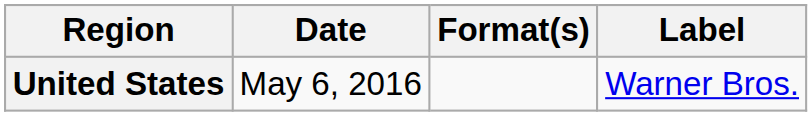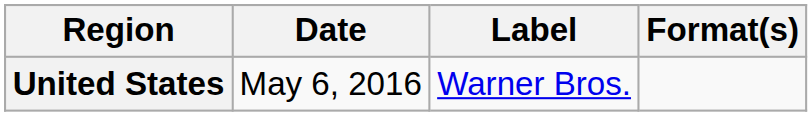 <table class="wikitable plainrowheaders">
 <tr>
 <th scope="col">Region</th>
 <th scope="col">Date</th>
+<th scope="col">Label</th>
 <th scope="col">Format(s)</th>
-<th scope="col">Label</th>
 </tr>
 <tr>
 <th scope="row">United States</th>
 <td>May 6, 2016</td>
+<td><a href='#'>Warner Bros.</a></td>
 <td></td>
-<td><a href='#'>Warner Bros.</a></td>
 </tr>
 </table>
